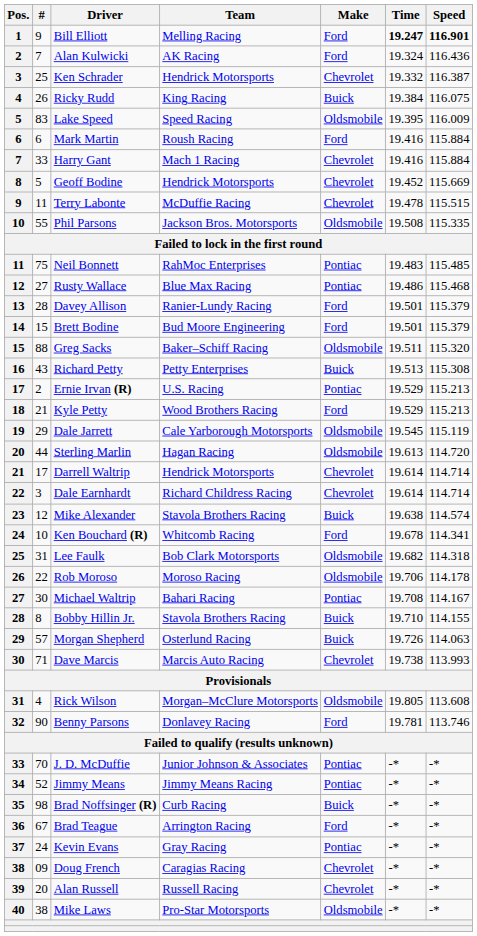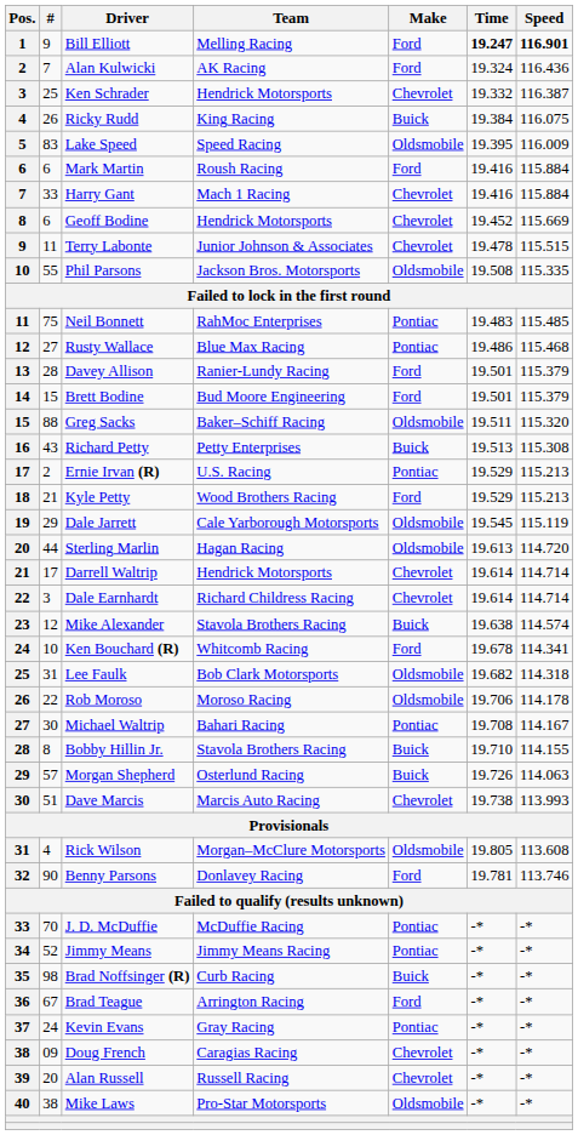 <table class="wikitable" style="font-size:95%">
 <tr>
 <th>Pos.</th>
 <th>#</th>
 <th>Driver</th>
 <th>Team</th>
 <th>Make</th>
 <th>Time</th>
 <th>Speed</th>
 </tr>
 <tr>
 <th>1</th>
 <td>9</td>
 <td><a href='#'>Bill Elliott</a></td>
 <td><a href='#'>Melling Racing</a></td>
 <td><a href='#'>Ford</a></td>
 <td><strong>19.247</strong></td>
 <td><strong>116.901</strong></td>
 </tr>
 <tr>
 <th>2</th>
 <td>7</td>
 <td><a href='#'>Alan Kulwicki</a></td>
 <td><a href='#'>AK Racing</a></td>
 <td><a href='#'>Ford</a></td>
 <td>19.324</td>
 <td>116.436</td>
 </tr>
 <tr>
 <th>3</th>
 <td>25</td>
 <td><a href='#'>Ken Schrader</a></td>
 <td><a href='#'>Hendrick Motorsports</a></td>
 <td><a href='#'>Chevrolet</a></td>
 <td>19.332</td>
 <td>116.387</td>
 </tr>
 <tr>
 <th>4</th>
 <td>26</td>
 <td><a href='#'>Ricky Rudd</a></td>
 <td><a href='#'>King Racing</a></td>
 <td><a href='#'>Buick</a></td>
 <td>19.384</td>
 <td>116.075</td>
 </tr>
 <tr>
 <th>5</th>
 <td>83</td>
 <td><a href='#'>Lake Speed</a></td>
 <td><a href='#'>Speed Racing</a></td>
 <td><a href='#'>Oldsmobile</a></td>
 <td>19.395</td>
 <td>116.009</td>
 </tr>
 <tr>
 <th>6</th>
 <td>6</td>
 <td><a href='#'>Mark Martin</a></td>
 <td><a href='#'>Roush Racing</a></td>
 <td><a href='#'>Ford</a></td>
 <td>19.416</td>
 <td>115.884</td>
 </tr>
 <tr>
 <th>7</th>
 <td>33</td>
 <td><a href='#'>Harry Gant</a></td>
 <td><a href='#'>Mach 1 Racing</a></td>
 <td><a href='#'>Chevrolet</a></td>
 <td>19.416</td>
 <td>115.884</td>
 </tr>
 <tr>
 <th>8</th>
-<td>5</td>
+<td>6</td>
 <td><a href='#'>Geoff Bodine</a></td>
 <td><a href='#'>Hendrick Motorsports</a></td>
 <td><a href='#'>Chevrolet</a></td>
 <td>19.452</td>
 <td>115.669</td>
 </tr>
 <tr>
 <th>9</th>
 <td>11</td>
 <td><a href='#'>Terry Labonte</a></td>
-<td><a href='#'>McDuffie Racing</a></td>
+<td><a href='#'>Junior Johnson & Associates</a></td>
 <td><a href='#'>Chevrolet</a></td>
 <td>19.478</td>
 <td>115.515</td>
 </tr>
 <tr>
 <th>10</th>
 <td>55</td>
 <td><a href='#'>Phil Parsons</a></td>
 <td><a href='#'>Jackson Bros. Motorsports</a></td>
 <td><a href='#'>Oldsmobile</a></td>
 <td>19.508</td>
 <td>115.335</td>
 </tr>
 <tr>
 <th colspan="7">Failed to lock in the first round</th>
 </tr>
 <tr>
 <th>11</th>
 <td>75</td>
 <td><a href='#'>Neil Bonnett</a></td>
 <td><a href='#'>RahMoc Enterprises</a></td>
 <td><a href='#'>Pontiac</a></td>
 <td>19.483</td>
 <td>115.485</td>
 </tr>
 <tr>
 <th>12</th>
 <td>27</td>
 <td><a href='#'>Rusty Wallace</a></td>
 <td><a href='#'>Blue Max Racing</a></td>
 <td><a href='#'>Pontiac</a></td>
 <td>19.486</td>
 <td>115.468</td>
 </tr>
 <tr>
 <th>13</th>
 <td>28</td>
 <td><a href='#'>Davey Allison</a></td>
 <td><a href='#'>Ranier-Lundy Racing</a></td>
 <td><a href='#'>Ford</a></td>
 <td>19.501</td>
 <td>115.379</td>
 </tr>
 <tr>
 <th>14</th>
 <td>15</td>
 <td><a href='#'>Brett Bodine</a></td>
 <td><a href='#'>Bud Moore Engineering</a></td>
 <td><a href='#'>Ford</a></td>
 <td>19.501</td>
 <td>115.379</td>
 </tr>
 <tr>
 <th>15</th>
 <td>88</td>
 <td><a href='#'>Greg Sacks</a></td>
 <td><a href='#'>Baker–Schiff Racing</a></td>
 <td><a href='#'>Oldsmobile</a></td>
 <td>19.511</td>
 <td>115.320</td>
 </tr>
 <tr>
 <th>16</th>
 <td>43</td>
 <td><a href='#'>Richard Petty</a></td>
 <td><a href='#'>Petty Enterprises</a></td>
 <td><a href='#'>Buick</a></td>
 <td>19.513</td>
 <td>115.308</td>
 </tr>
 <tr>
 <th>17</th>
 <td>2</td>
 <td><a href='#'>Ernie Irvan</a> <strong>(R)</strong></td>
 <td><a href='#'>U.S. Racing</a></td>
 <td><a href='#'>Pontiac</a></td>
 <td>19.529</td>
 <td>115.213</td>
 </tr>
 <tr>
 <th>18</th>
 <td>21</td>
 <td><a href='#'>Kyle Petty</a></td>
 <td><a href='#'>Wood Brothers Racing</a></td>
 <td><a href='#'>Ford</a></td>
 <td>19.529</td>
 <td>115.213</td>
 </tr>
 <tr>
 <th>19</th>
 <td>29</td>
 <td><a href='#'>Dale Jarrett</a></td>
 <td><a href='#'>Cale Yarborough Motorsports</a></td>
 <td><a href='#'>Oldsmobile</a></td>
 <td>19.545</td>
 <td>115.119</td>
 </tr>
 <tr>
 <th>20</th>
 <td>44</td>
 <td><a href='#'>Sterling Marlin</a></td>
 <td><a href='#'>Hagan Racing</a></td>
 <td><a href='#'>Oldsmobile</a></td>
 <td>19.613</td>
 <td>114.720</td>
 </tr>
 <tr>
 <th>21</th>
 <td>17</td>
 <td><a href='#'>Darrell Waltrip</a></td>
 <td><a href='#'>Hendrick Motorsports</a></td>
 <td><a href='#'>Chevrolet</a></td>
 <td>19.614</td>
 <td>114.714</td>
 </tr>
 <tr>
 <th>22</th>
 <td>3</td>
 <td><a href='#'>Dale Earnhardt</a></td>
 <td><a href='#'>Richard Childress Racing</a></td>
 <td><a href='#'>Chevrolet</a></td>
 <td>19.614</td>
 <td>114.714</td>
 </tr>
 <tr>
 <th>23</th>
 <td>12</td>
 <td><a href='#'>Mike Alexander</a></td>
 <td><a href='#'>Stavola Brothers Racing</a></td>
 <td><a href='#'>Buick</a></td>
 <td>19.638</td>
 <td>114.574</td>
 </tr>
 <tr>
 <th>24</th>
 <td>10</td>
 <td><a href='#'>Ken Bouchard</a> <strong>(R)</strong></td>
 <td><a href='#'>Whitcomb Racing</a></td>
 <td><a href='#'>Ford</a></td>
 <td>19.678</td>
 <td>114.341</td>
 </tr>
 <tr>
 <th>25</th>
 <td>31</td>
 <td><a href='#'>Lee Faulk</a></td>
 <td><a href='#'>Bob Clark Motorsports</a></td>
 <td><a href='#'>Oldsmobile</a></td>
 <td>19.682</td>
 <td>114.318</td>
 </tr>
 <tr>
 <th>26</th>
 <td>22</td>
 <td><a href='#'>Rob Moroso</a></td>
 <td><a href='#'>Moroso Racing</a></td>
 <td><a href='#'>Oldsmobile</a></td>
 <td>19.706</td>
 <td>114.178</td>
 </tr>
 <tr>
 <th>27</th>
 <td>30</td>
 <td><a href='#'>Michael Waltrip</a></td>
 <td><a href='#'>Bahari Racing</a></td>
 <td><a href='#'>Pontiac</a></td>
 <td>19.708</td>
 <td>114.167</td>
 </tr>
 <tr>
 <th>28</th>
 <td>8</td>
 <td><a href='#'>Bobby Hillin Jr.</a></td>
 <td><a href='#'>Stavola Brothers Racing</a></td>
 <td><a href='#'>Buick</a></td>
 <td>19.710</td>
 <td>114.155</td>
 </tr>
 <tr>
 <th>29</th>
 <td>57</td>
 <td><a href='#'>Morgan Shepherd</a></td>
 <td><a href='#'>Osterlund Racing</a></td>
 <td><a href='#'>Buick</a></td>
 <td>19.726</td>
 <td>114.063</td>
 </tr>
 <tr>
 <th>30</th>
-<td>71</td>
+<td>51</td>
 <td><a href='#'>Dave Marcis</a></td>
 <td><a href='#'>Marcis Auto Racing</a></td>
 <td><a href='#'>Chevrolet</a></td>
 <td>19.738</td>
 <td>113.993</td>
 </tr>
 <tr>
 <th colspan="7">Provisionals</th>
 </tr>
 <tr>
 <th>31</th>
 <td>4</td>
 <td><a href='#'>Rick Wilson</a></td>
 <td><a href='#'>Morgan–McClure Motorsports</a></td>
 <td><a href='#'>Oldsmobile</a></td>
 <td>19.805</td>
 <td>113.608</td>
 </tr>
 <tr>
 <th>32</th>
 <td>90</td>
 <td><a href='#'>Benny Parsons</a></td>
 <td><a href='#'>Donlavey Racing</a></td>
 <td><a href='#'>Ford</a></td>
 <td>19.781</td>
 <td>113.746</td>
 </tr>
 <tr>
 <th colspan="7">Failed to qualify (results unknown)</th>
 </tr>
 <tr>
 <th>33</th>
 <td>70</td>
 <td><a href='#'>J. D. McDuffie</a></td>
-<td><a href='#'>Junior Johnson & Associates</a></td>
+<td><a href='#'>McDuffie Racing</a></td>
 <td><a href='#'>Pontiac</a></td>
 <td>-*</td>
 <td>-*</td>
 </tr>
 <tr>
 <th>34</th>
 <td>52</td>
 <td><a href='#'>Jimmy Means</a></td>
 <td><a href='#'>Jimmy Means Racing</a></td>
 <td><a href='#'>Pontiac</a></td>
 <td>-*</td>
 <td>-*</td>
 </tr>
 <tr>
 <th>35</th>
 <td>98</td>
 <td><a href='#'>Brad Noffsinger</a> <strong>(R)</strong></td>
 <td><a href='#'>Curb Racing</a></td>
 <td><a href='#'>Buick</a></td>
 <td>-*</td>
 <td>-*</td>
 </tr>
 <tr>
 <th>36</th>
 <td>67</td>
 <td><a href='#'>Brad Teague</a></td>
 <td><a href='#'>Arrington Racing</a></td>
 <td><a href='#'>Ford</a></td>
 <td>-*</td>
 <td>-*</td>
 </tr>
 <tr>
 <th>37</th>
 <td>24</td>
 <td><a href='#'>Kevin Evans</a></td>
 <td><a href='#'>Gray Racing</a></td>
 <td><a href='#'>Pontiac</a></td>
 <td>-*</td>
 <td>-*</td>
 </tr>
 <tr>
 <th>38</th>
 <td>09</td>
 <td><a href='#'>Doug French</a></td>
 <td><a href='#'>Caragias Racing</a></td>
 <td><a href='#'>Chevrolet</a></td>
 <td>-*</td>
 <td>-*</td>
 </tr>
 <tr>
 <th>39</th>
 <td>20</td>
 <td><a href='#'>Alan Russell</a></td>
 <td><a href='#'>Russell Racing</a></td>
 <td><a href='#'>Chevrolet</a></td>
 <td>-*</td>
 <td>-*</td>
 </tr>
 <tr>
 <th>40</th>
 <td>38</td>
 <td><a href='#'>Mike Laws</a></td>
 <td><a href='#'>Pro-Star Motorsports</a></td>
 <td><a href='#'>Oldsmobile</a></td>
 <td>-*</td>
 <td>-*</td>
 </tr>
 <tr>
 <th colspan="7"></th>
 </tr>
 <tr>
 <th colspan="7"></th>
 </tr>
 </table>
